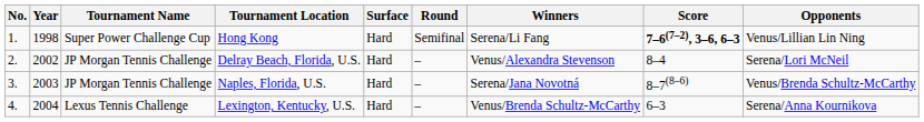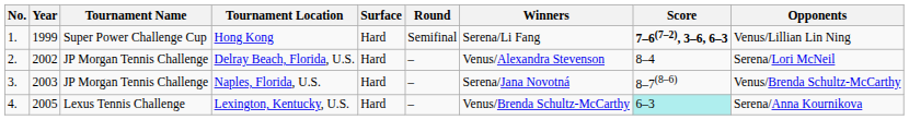 <table class="sortable wikitable" style="font-size:90%;">
 <tr style="background:#eee;">
 <th>No.</th>
 <th>Year</th>
 <th>Tournament Name</th>
 <th>Tournament Location</th>
 <th>Surface</th>
 <th>Round</th>
 <th>Winners</th>
 <th>Score</th>
 <th>Opponents</th>
 </tr>
 <tr>
 <td>1.</td>
-<td>1998</td>
+<td>1999</td>
 <td>Super Power Challenge Cup</td>
 <td><a href='#'>Hong Kong</a></td>
 <td>Hard</td>
 <td>Semifinal</td>
 <td>Serena/Li Fang</td>
 <td><strong>7–6<sup>(7–2)</sup>, 3–6, 6–3</strong></td>
 <td>Venus/Lillian Lin Ning</td>
 </tr>
 <tr>
 <td>2.</td>
 <td>2002</td>
 <td>JP Morgan Tennis Challenge</td>
 <td><a href='#'>Delray Beach, Florida</a>, U.S.</td>
 <td>Hard</td>
 <td>–</td>
 <td>Venus/<a href='#'>Alexandra Stevenson</a></td>
 <td>8–4</td>
 <td>Serena/<a href='#'>Lori McNeil</a></td>
 </tr>
 <tr>
 <td>3.</td>
 <td>2003</td>
 <td>JP Morgan Tennis Challenge</td>
 <td><a href='#'>Naples, Florida</a>, U.S.</td>
 <td>Hard</td>
 <td>–</td>
 <td>Serena/<a href='#'>Jana Novotná</a></td>
 <td>8–7<sup>(8–6)</sup></td>
 <td>Venus/<a href='#'>Brenda Schultz-McCarthy</a></td>
 </tr>
 <tr>
 <td>4.</td>
-<td>2004</td>
+<td>2005</td>
 <td>Lexus Tennis Challenge</td>
 <td><a href='#'>Lexington, Kentucky</a>, U.S.</td>
 <td>Hard</td>
 <td>–</td>
 <td>Venus/<a href='#'>Brenda Schultz-McCarthy</a></td>
-<td>6–3</td>
+<td style="background: paleturquoise;">6–3</td>
 <td>Serena/<a href='#'>Anna Kournikova</a></td>
 </tr>
 </table>
